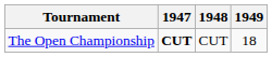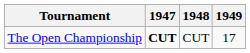 <table class="wikitable" style="font-size:95%;text-align:center;">
 <tr>
 <th>Tournament</th>
 <th>1947</th>
 <th>1948</th>
 <th>1949</th>
 </tr>
 <tr>
 <td align=left><a href='#'>The Open Championship</a></td>
 <td><strong>CUT</strong></td>
 <td>CUT</td>
-<td>18</td>
+<td>17</td>
 </tr>
 </table>
